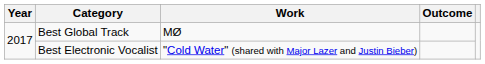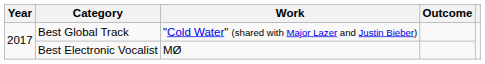 <table class="wikitable Sortable">
 <tr>
 <th>Year</th>
 <th>Category</th>
 <th>Work</th>
 <th>Outcome</th>
 <th></th>
 </tr>
 <tr>
 <td rowspan="2">2017</td>
 <td>Best Global Track</td>
-<td>MØ</td>
+<td>"<a href='#'>Cold Water</a>" <small>(shared with <a href='#'>Major Lazer</a> and <a href='#'>Justin Bieber</a>)</small></td>
 <td></td>
 <td rowspan="2"></td>
 </tr>
 <tr>
 <td>Best Electronic Vocalist</td>
-<td>"<a href='#'>Cold Water</a>" <small>(shared with <a href='#'>Major Lazer</a> and <a href='#'>Justin Bieber</a>)</small></td>
+<td>MØ</td>
 <td></td>
 </tr>
 </table>
